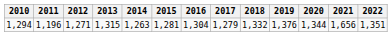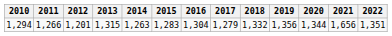 <table class="wikitable">
 <tr>
 <th>2010</th>
 <th>2011</th>
 <th>2012</th>
 <th>2013</th>
 <th>2014</th>
 <th>2015</th>
 <th>2016</th>
 <th>2017</th>
 <th>2018</th>
 <th>2019</th>
 <th>2020</th>
 <th>2021</th>
 <th>2022</th>
 </tr>
 <tr>
 <td>1,294</td>
-<td>1,196</td>
-<td>1,271</td>
+<td>1,266</td>
+<td>1,201</td>
 <td>1,315</td>
 <td>1,263</td>
-<td>1,281</td>
+<td>1,283</td>
 <td>1,304</td>
 <td>1,279</td>
 <td>1,332</td>
-<td>1,376</td>
+<td>1,356</td>
 <td>1,344</td>
 <td>1,656</td>
 <td>1,351</td>
 </tr>
 </table>
